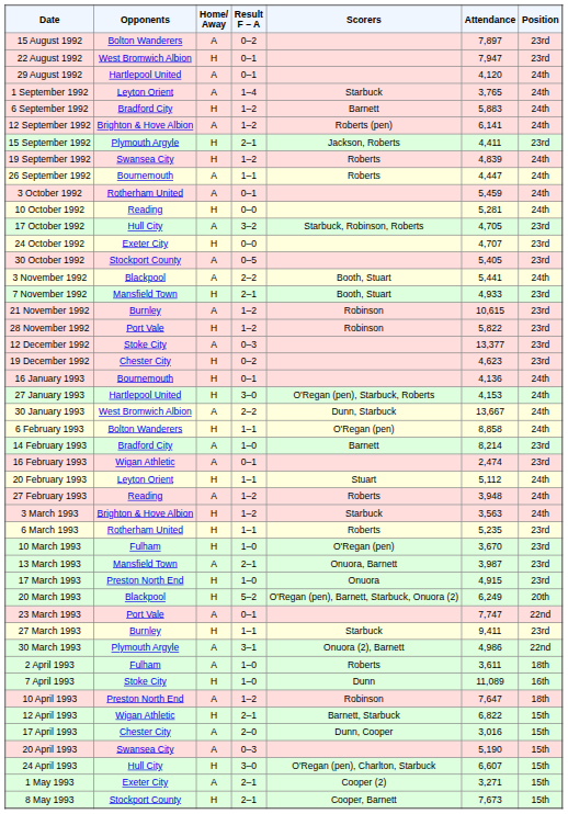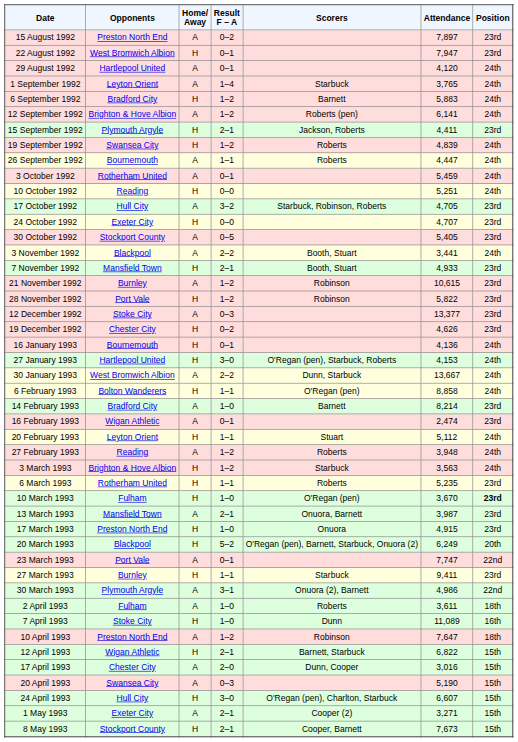 <table border="2" cellpadding="4" style="border-collapse:collapse; text-align:center; font-size:smaller;">
 <tr style="background:#f0f6ff;">
 <th><strong>Date</strong></th>
 <th><strong>Opponents</strong></th>
 <th><strong>Home/<br>Away</strong></th>
 <th><strong>Result<br>F – A</strong></th>
 <th><strong>Scorers</strong></th>
 <th><strong>Attendance</strong></th>
 <th><strong>Position</strong></th>
 </tr>
 <tr bgcolor="#ffdddd">
 <td>15 August 1992</td>
-<td><a href='#'>Bolton Wanderers</a></td>
+<td><a href='#'>Preston North End</a></td>
 <td>A</td>
 <td>0–2</td>
 <td></td>
 <td>7,897</td>
 <td>23rd</td>
 </tr>
 <tr bgcolor="#ffdddd">
 <td>22 August 1992</td>
 <td><a href='#'>West Bromwich Albion</a></td>
 <td>H</td>
 <td>0–1</td>
 <td></td>
 <td>7,947</td>
 <td>23rd</td>
 </tr>
 <tr bgcolor="#ffdddd">
 <td>29 August 1992</td>
 <td><a href='#'>Hartlepool United</a></td>
 <td>A</td>
 <td>0–1</td>
 <td></td>
 <td>4,120</td>
 <td>24th</td>
 </tr>
 <tr bgcolor="#ffdddd">
 <td>1 September 1992</td>
 <td><a href='#'>Leyton Orient</a></td>
 <td>A</td>
 <td>1–4</td>
 <td>Starbuck</td>
 <td>3,765</td>
 <td>24th</td>
 </tr>
 <tr bgcolor="#ffdddd">
 <td>6 September 1992</td>
 <td><a href='#'>Bradford City</a></td>
 <td>H</td>
 <td>1–2</td>
 <td>Barnett</td>
 <td>5,883</td>
 <td>24th</td>
 </tr>
 <tr bgcolor="#ffdddd">
 <td>12 September 1992</td>
 <td><a href='#'>Brighton & Hove Albion</a></td>
 <td>A</td>
 <td>1–2</td>
 <td>Roberts (pen)</td>
 <td>6,141</td>
 <td>24th</td>
 </tr>
 <tr bgcolor="#ddffdd">
 <td>15 September 1992</td>
 <td><a href='#'>Plymouth Argyle</a></td>
 <td>H</td>
 <td>2–1</td>
 <td>Jackson, Roberts</td>
 <td>4,411</td>
 <td>23rd</td>
 </tr>
 <tr bgcolor="#ffdddd">
 <td>19 September 1992</td>
 <td><a href='#'>Swansea City</a></td>
 <td>H</td>
 <td>1–2</td>
 <td>Roberts</td>
 <td>4,839</td>
 <td>24th</td>
 </tr>
 <tr bgcolor="#ffffdd">
 <td>26 September 1992</td>
 <td><a href='#'>Bournemouth</a></td>
 <td>A</td>
 <td>1–1</td>
 <td>Roberts</td>
 <td>4,447</td>
 <td>24th</td>
 </tr>
 <tr bgcolor="#ffdddd">
 <td>3 October 1992</td>
 <td><a href='#'>Rotherham United</a></td>
 <td>A</td>
 <td>0–1</td>
 <td></td>
 <td>5,459</td>
 <td>24th</td>
 </tr>
 <tr bgcolor="#ffffdd">
 <td>10 October 1992</td>
 <td><a href='#'>Reading</a></td>
 <td>H</td>
 <td>0–0</td>
 <td></td>
-<td>5,281</td>
+<td>5,251</td>
 <td>24th</td>
 </tr>
 <tr bgcolor="#ddffdd">
 <td>17 October 1992</td>
 <td><a href='#'>Hull City</a></td>
 <td>A</td>
 <td>3–2</td>
 <td>Starbuck, Robinson, Roberts</td>
 <td>4,705</td>
 <td>23rd</td>
 </tr>
 <tr bgcolor="#ffffdd">
 <td>24 October 1992</td>
 <td><a href='#'>Exeter City</a></td>
 <td>H</td>
 <td>0–0</td>
 <td></td>
 <td>4,707</td>
 <td>23rd</td>
 </tr>
 <tr bgcolor="#ffdddd">
 <td>30 October 1992</td>
 <td><a href='#'>Stockport County</a></td>
 <td>A</td>
 <td>0–5</td>
 <td></td>
 <td>5,405</td>
 <td>23rd</td>
 </tr>
 <tr bgcolor="#ffffdd">
 <td>3 November 1992</td>
 <td><a href='#'>Blackpool</a></td>
 <td>A</td>
 <td>2–2</td>
 <td>Booth, Stuart</td>
-<td>5,441</td>
+<td>3,441</td>
 <td>24th</td>
 </tr>
 <tr bgcolor="#ddffdd">
 <td>7 November 1992</td>
 <td><a href='#'>Mansfield Town</a></td>
 <td>H</td>
 <td>2–1</td>
 <td>Booth, Stuart</td>
 <td>4,933</td>
 <td>23rd</td>
 </tr>
 <tr bgcolor="#ffdddd">
 <td>21 November 1992</td>
 <td><a href='#'>Burnley</a></td>
 <td>A</td>
 <td>1–2</td>
 <td>Robinson</td>
 <td>10,615</td>
 <td>23rd</td>
 </tr>
 <tr bgcolor="#ffdddd">
 <td>28 November 1992</td>
 <td><a href='#'>Port Vale</a></td>
 <td>H</td>
 <td>1–2</td>
 <td>Robinson</td>
 <td>5,822</td>
 <td>23rd</td>
 </tr>
 <tr bgcolor="#ffdddd">
 <td>12 December 1992</td>
 <td><a href='#'>Stoke City</a></td>
 <td>A</td>
 <td>0–3</td>
 <td></td>
 <td>13,377</td>
 <td>23rd</td>
 </tr>
 <tr bgcolor="#ffdddd">
 <td>19 December 1992</td>
 <td><a href='#'>Chester City</a></td>
 <td>H</td>
 <td>0–2</td>
 <td></td>
-<td>4,623</td>
+<td>4,626</td>
 <td>23rd</td>
 </tr>
 <tr bgcolor="#ffdddd">
 <td>16 January 1993</td>
 <td><a href='#'>Bournemouth</a></td>
 <td>H</td>
 <td>0–1</td>
 <td></td>
 <td>4,136</td>
 <td>24th</td>
 </tr>
 <tr bgcolor="#ddffdd">
 <td>27 January 1993</td>
 <td><a href='#'>Hartlepool United</a></td>
 <td>H</td>
 <td>3–0</td>
 <td>O'Regan (pen), Starbuck, Roberts</td>
 <td>4,153</td>
 <td>24th</td>
 </tr>
 <tr bgcolor="#ffffdd">
 <td>30 January 1993</td>
 <td><a href='#'>West Bromwich Albion</a></td>
 <td>A</td>
 <td>2–2</td>
 <td>Dunn, Starbuck</td>
 <td>13,667</td>
 <td>24th</td>
 </tr>
 <tr bgcolor="#ffffdd">
 <td>6 February 1993</td>
 <td><a href='#'>Bolton Wanderers</a></td>
 <td>H</td>
 <td>1–1</td>
 <td>O'Regan (pen)</td>
 <td>8,858</td>
 <td>24th</td>
 </tr>
 <tr bgcolor="#ddffdd">
 <td>14 February 1993</td>
 <td><a href='#'>Bradford City</a></td>
 <td>A</td>
 <td>1–0</td>
 <td>Barnett</td>
 <td>8,214</td>
 <td>23rd</td>
 </tr>
 <tr bgcolor="#ffdddd">
 <td>16 February 1993</td>
 <td><a href='#'>Wigan Athletic</a></td>
 <td>A</td>
 <td>0–1</td>
 <td></td>
 <td>2,474</td>
 <td>23rd</td>
 </tr>
 <tr bgcolor="#ffffdd">
 <td>20 February 1993</td>
 <td><a href='#'>Leyton Orient</a></td>
 <td>H</td>
 <td>1–1</td>
 <td>Stuart</td>
 <td>5,112</td>
 <td>24th</td>
 </tr>
 <tr bgcolor="#ffdddd">
 <td>27 February 1993</td>
 <td><a href='#'>Reading</a></td>
 <td>A</td>
 <td>1–2</td>
 <td>Roberts</td>
 <td>3,948</td>
 <td>24th</td>
 </tr>
 <tr bgcolor="#ffdddd">
 <td>3 March 1993</td>
 <td><a href='#'>Brighton & Hove Albion</a></td>
 <td>H</td>
 <td>1–2</td>
 <td>Starbuck</td>
 <td>3,563</td>
 <td>24th</td>
 </tr>
 <tr bgcolor="#ffffdd">
 <td>6 March 1993</td>
 <td><a href='#'>Rotherham United</a></td>
 <td>H</td>
 <td>1–1</td>
 <td>Roberts</td>
 <td>5,235</td>
 <td>23rd</td>
 </tr>
 <tr bgcolor="#ddffdd">
 <td>10 March 1993</td>
 <td><a href='#'>Fulham</a></td>
 <td>H</td>
 <td>1–0</td>
 <td>O'Regan (pen)</td>
 <td>3,670</td>
-<td>23rd</td>
+<td><strong>23rd</strong></td>
 </tr>
 <tr bgcolor="#ddffdd">
 <td>13 March 1993</td>
 <td><a href='#'>Mansfield Town</a></td>
 <td>A</td>
 <td>2–1</td>
 <td>Onuora, Barnett</td>
 <td>3,987</td>
 <td>23rd</td>
 </tr>
 <tr bgcolor="#ddffdd">
 <td>17 March 1993</td>
 <td><a href='#'>Preston North End</a></td>
 <td>H</td>
 <td>1–0</td>
 <td>Onuora</td>
 <td>4,915</td>
 <td>23rd</td>
 </tr>
 <tr bgcolor="#ddffdd">
 <td>20 March 1993</td>
 <td><a href='#'>Blackpool</a></td>
 <td>H</td>
 <td>5–2</td>
 <td>O'Regan (pen), Barnett, Starbuck, Onuora (2)</td>
 <td>6,249</td>
 <td>20th</td>
 </tr>
 <tr bgcolor="#ffdddd">
 <td>23 March 1993</td>
 <td><a href='#'>Port Vale</a></td>
 <td>A</td>
 <td>0–1</td>
 <td></td>
 <td>7,747</td>
 <td>22nd</td>
 </tr>
 <tr bgcolor="#ffffdd">
 <td>27 March 1993</td>
 <td><a href='#'>Burnley</a></td>
 <td>H</td>
 <td>1–1</td>
 <td>Starbuck</td>
 <td>9,411</td>
 <td>23rd</td>
 </tr>
 <tr bgcolor="#ddffdd">
 <td>30 March 1993</td>
 <td><a href='#'>Plymouth Argyle</a></td>
 <td>A</td>
 <td>3–1</td>
 <td>Onuora (2), Barnett</td>
 <td>4,986</td>
 <td>22nd</td>
 </tr>
 <tr bgcolor="#ddffdd">
 <td>2 April 1993</td>
 <td><a href='#'>Fulham</a></td>
 <td>A</td>
 <td>1–0</td>
 <td>Roberts</td>
 <td>3,611</td>
 <td>18th</td>
 </tr>
 <tr bgcolor="#ddffdd">
 <td>7 April 1993</td>
 <td><a href='#'>Stoke City</a></td>
 <td>H</td>
 <td>1–0</td>
 <td>Dunn</td>
 <td>11,089</td>
 <td>16th</td>
 </tr>
 <tr bgcolor="#ffdddd">
 <td>10 April 1993</td>
 <td><a href='#'>Preston North End</a></td>
 <td>A</td>
 <td>1–2</td>
 <td>Robinson</td>
 <td>7,647</td>
 <td>18th</td>
 </tr>
 <tr bgcolor="#ddffdd">
 <td>12 April 1993</td>
 <td><a href='#'>Wigan Athletic</a></td>
 <td>H</td>
 <td>2–1</td>
 <td>Barnett, Starbuck</td>
 <td>6,822</td>
 <td>15th</td>
 </tr>
 <tr bgcolor="#ddffdd">
 <td>17 April 1993</td>
 <td><a href='#'>Chester City</a></td>
 <td>A</td>
 <td>2–0</td>
 <td>Dunn, Cooper</td>
 <td>3,016</td>
 <td>15th</td>
 </tr>
 <tr bgcolor="#ffdddd">
 <td>20 April 1993</td>
 <td><a href='#'>Swansea City</a></td>
 <td>A</td>
 <td>0–3</td>
 <td></td>
 <td>5,190</td>
 <td>15th</td>
 </tr>
 <tr bgcolor="#ddffdd">
 <td>24 April 1993</td>
 <td><a href='#'>Hull City</a></td>
 <td>H</td>
 <td>3–0</td>
 <td>O'Regan (pen), Charlton, Starbuck</td>
 <td>6,607</td>
 <td>15th</td>
 </tr>
 <tr bgcolor="#ddffdd">
 <td>1 May 1993</td>
 <td><a href='#'>Exeter City</a></td>
 <td>A</td>
 <td>2–1</td>
 <td>Cooper (2)</td>
 <td>3,271</td>
 <td>15th</td>
 </tr>
 <tr bgcolor="#ddffdd">
 <td>8 May 1993</td>
 <td><a href='#'>Stockport County</a></td>
 <td>H</td>
 <td>2–1</td>
 <td>Cooper, Barnett</td>
 <td>7,673</td>
 <td>15th</td>
 </tr>
 </table>
